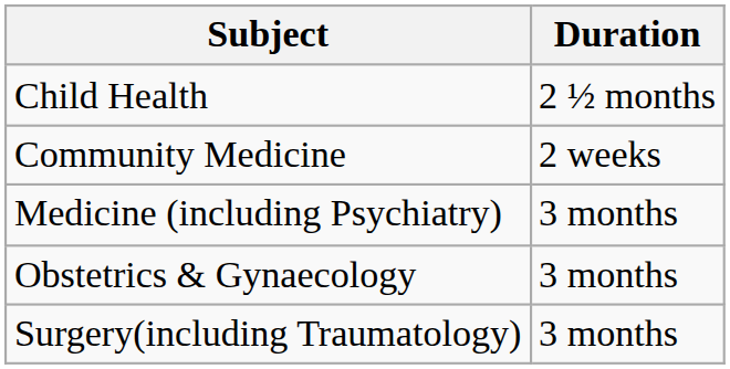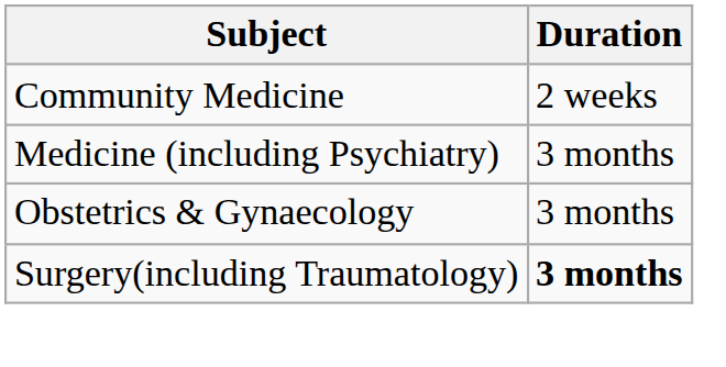 <table class="wikitable">
 <tr>
 <th>Subject</th>
 <th>Duration</th>
-</tr>
-<tr>
-<td>Child Health</td>
-<td>2 ½ months</td>
 </tr>
 <tr>
 <td>Community Medicine</td>
 <td>2 weeks</td>
 </tr>
 <tr>
 <td>Medicine (including Psychiatry)</td>
 <td>3 months</td>
 </tr>
 <tr>
 <td>Obstetrics & Gynaecology</td>
 <td>3 months</td>
 </tr>
 <tr>
 <td>Surgery(including Traumatology)</td>
-<td>3 months</td>
+<td><strong>3 months</strong></td>
 </tr>
 </table>
